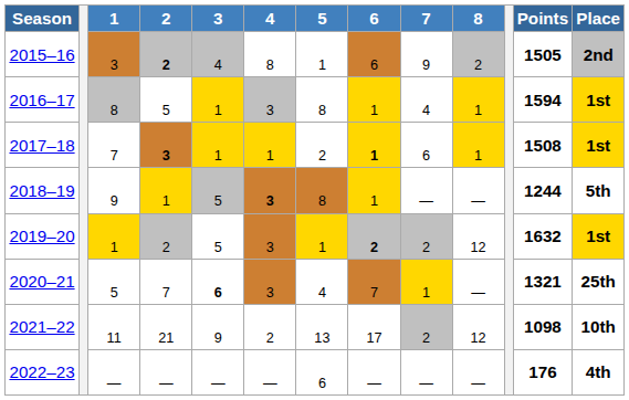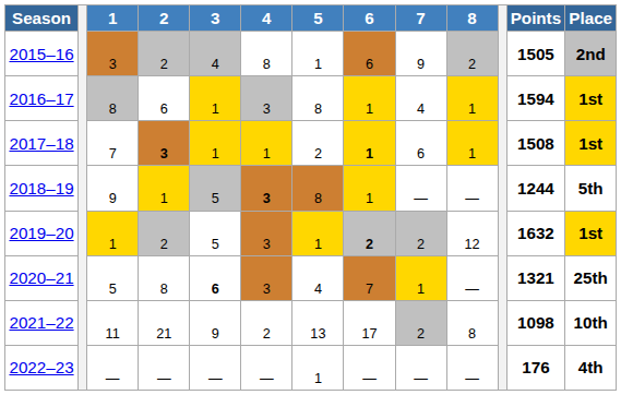 <table class="wikitable" style="font-size:95%; text-align:center; border:grey solid 1px; border-collapse:collapse; background:#ffffff;">
 <tr>
 <th style="background-color:#369; color:white; width:60px">Season</th>
 <th rowspan="9" width="1px"></th>
 <th style="background-color:#4180be; color:white; width:40px">1</th>
 <th style="background-color:#4180be; color:white; width:40px">2</th>
 <th style="background-color:#4180be; color:white; width:40px">3</th>
 <th style="background-color:#4180be; color:white; width:40px">4</th>
 <th style="background-color:#4180be; color:white; width:40px">5</th>
 <th style="background-color:#4180be; color:white; width:40px">6</th>
 <th style="background-color:#4180be; color:white; width:40px">7</th>
 <th style="background-color:#4180be; color:white; width:40px">8</th>
 <th rowspan="9" width="1px"></th>
 <th style="background-color:#369; color:white; width:40px">Points</th>
 <th style="background-color:#369; color:white; width:40px">Place</th>
 </tr>
 <tr>
 <td><a href='#'>2015–16</a></td>
 <td style="background:#CD7F32;"><br><small>3</small></td>
-<td style="background:silver;"><strong><br><small>2</small></strong></td>
+<td style="background:silver;"><br><small>2</small></td>
 <td style="background:silver;"><br><small>4</small></td>
 <td><br><small>8</small></td>
 <td><br><small>1</small></td>
 <td style="background:#CD7F32;"><br><small>6</small></td>
 <td><br><small>9</small></td>
 <td style="background:silver;"><br><small>2</small></td>
 <td><strong>1505</strong></td>
 <td style="background:silver;"><strong>2nd</strong></td>
 </tr>
 <tr>
 <td><a href='#'>2016–17</a></td>
 <td style="background:silver;"><br><small>8</small></td>
-<td><br><small>5</small></td>
+<td><br><small>6</small></td>
 <td style="background:gold;"><br><small>1</small></td>
 <td style="background:silver;"><br><small>3</small></td>
 <td><br><small>8</small></td>
 <td style="background:gold;"><br><small>1</small></td>
 <td><br><small>4</small></td>
 <td style="background:gold;"><br><small>1</small></td>
 <td><strong>1594</strong></td>
 <td style="background:gold;"><strong>1st</strong></td>
 </tr>
 <tr>
 <td><a href='#'>2017–18</a></td>
 <td><br><small>7</small></td>
 <td style="background:#CD7F32;"><strong><br><small>3</small></strong></td>
 <td style="background:gold;"><br><small>1</small></td>
 <td style="background:gold;"><br><small>1</small></td>
 <td><br><small>2</small></td>
 <td style="background:gold;"><strong><br><small>1</small></strong></td>
 <td><br><small>6</small></td>
 <td style="background:gold;"><br><small>1</small></td>
 <td><strong>1508</strong></td>
 <td style="background:gold;"><strong>1st</strong></td>
 </tr>
 <tr>
 <td><a href='#'>2018–19</a></td>
 <td><br><small>9</small></td>
 <td style="background:gold;"><br><small>1</small></td>
 <td style="background:silver;"><br><small>5</small></td>
 <td style="background:#CD7F32;"><strong><br><small>3</small></strong></td>
 <td style="background:#CD7F32;"><br><small>8</small></td>
 <td style="background:gold;"><br><small>1</small></td>
 <td><br><small>—</small></td>
 <td><br><small>—</small></td>
 <td><strong>1244</strong></td>
 <td><strong>5th</strong></td>
 </tr>
 <tr>
 <td><a href='#'>2019–20</a></td>
 <td style="background:gold;"><br><small>1</small></td>
 <td style="background:silver;"><br><small>2</small></td>
 <td><br><small>5</small></td>
 <td style="background:#CD7F32;"><br><small>3</small></td>
 <td style="background:gold;"><br><small>1</small></td>
 <td style="background:silver;"><strong><br><small>2</small></strong></td>
 <td style="background:silver;"><br><small>2</small></td>
 <td><br><small>12</small></td>
 <td><strong>1632</strong></td>
 <td style="background:gold;"><strong>1st</strong></td>
 </tr>
 <tr>
 <td><a href='#'>2020–21</a></td>
 <td><br><small>5</small></td>
-<td><br><small>7</small></td>
+<td><br><small>8</small></td>
 <td><strong><br><small>6</small></strong></td>
 <td style="background:#CD7F32;"><br><small>3</small></td>
 <td><br><small>4</small></td>
 <td style="background:#CD7F32;"><br><small>7</small></td>
 <td style="background:gold;"><br><small>1</small></td>
 <td><br><small>—</small></td>
 <td><strong>1321</strong></td>
 <td><strong>25th</strong></td>
 </tr>
 <tr>
 <td><a href='#'>2021–22</a></td>
 <td><br><small>11</small></td>
 <td><br><small>21</small></td>
 <td><br><small>9</small></td>
 <td><br><small>2</small></td>
 <td><br><small>13</small></td>
 <td><br><small>17</small></td>
 <td style="background:silver;"><br><small>2</small></td>
-<td><br><small>12</small></td>
+<td><br><small>8</small></td>
 <td><strong>1098</strong></td>
 <td><strong>10th</strong></td>
 </tr>
 <tr>
 <td><a href='#'>2022–23</a></td>
 <td><br><small>—</small></td>
 <td><br><small>—</small></td>
 <td><br><small>—</small></td>
 <td><br><small>—</small></td>
-<td><br><small>6</small></td>
+<td><br><small>1</small></td>
 <td><br><small>—</small></td>
 <td><br><small>—</small></td>
 <td><br><small>—</small></td>
 <td><strong>176</strong></td>
 <td><strong>4th</strong></td>
 </tr>
 </table>
